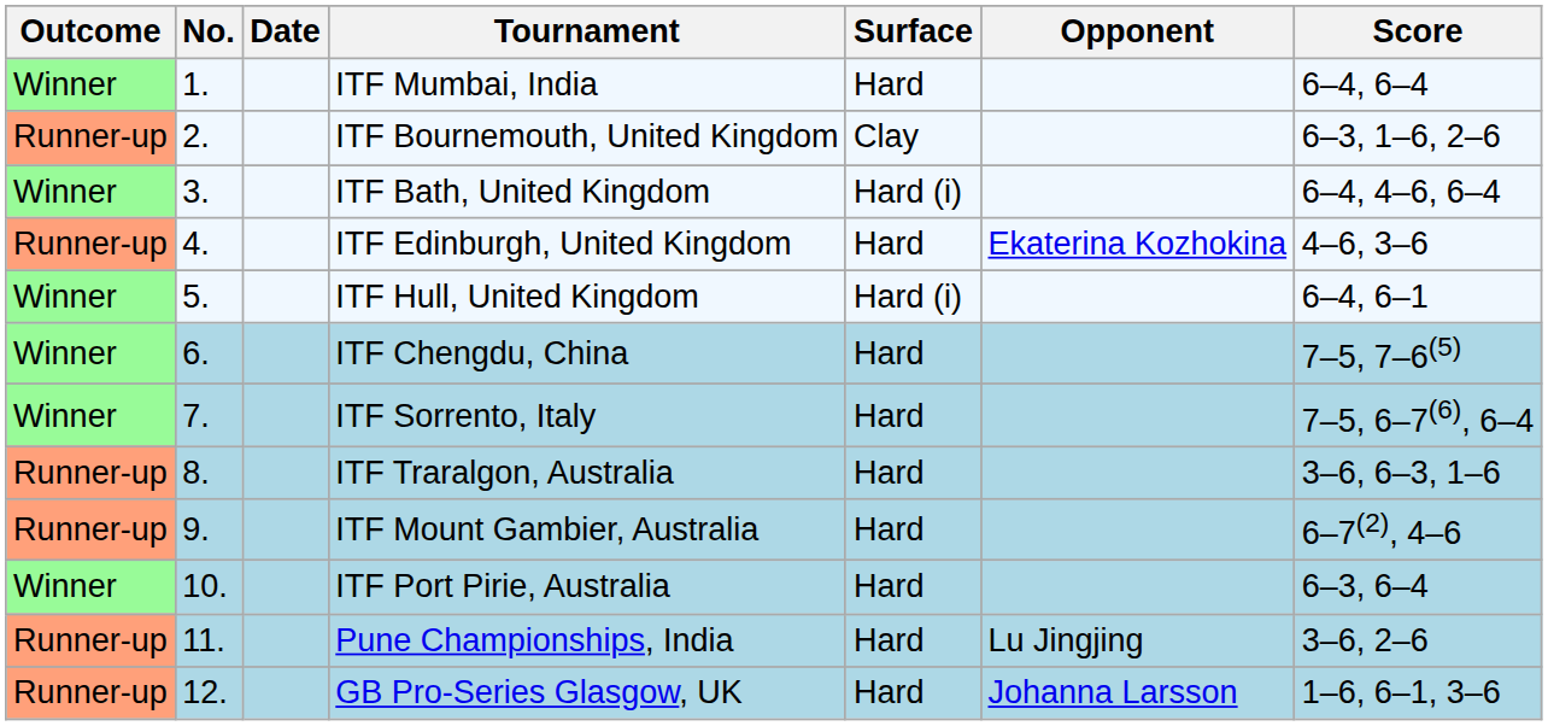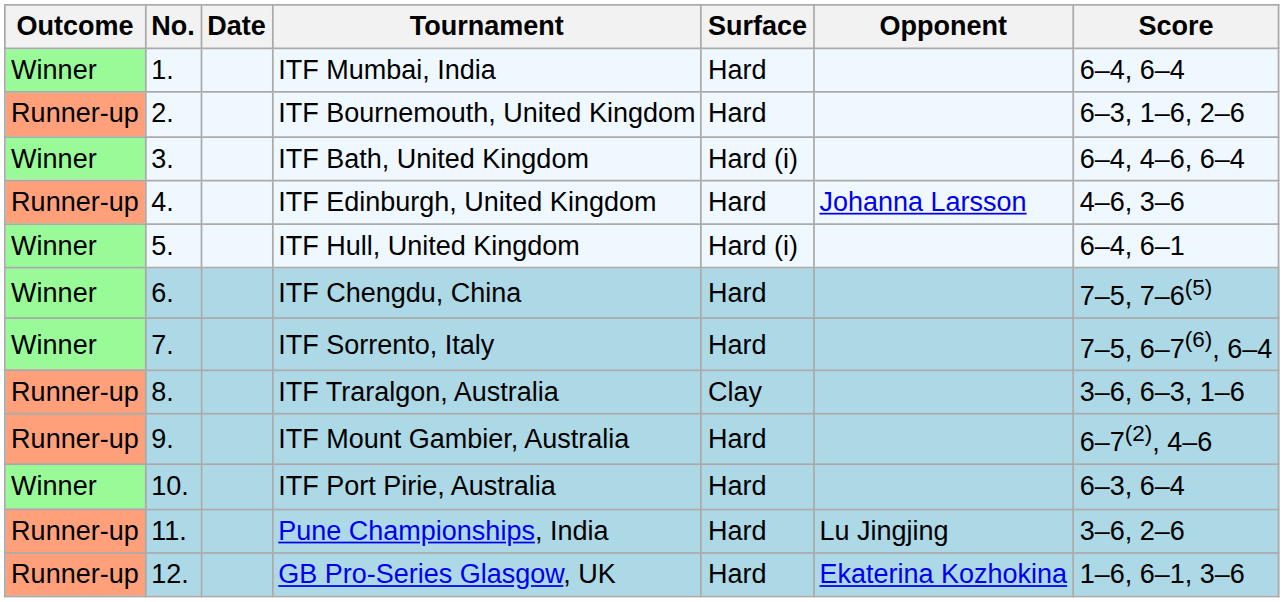 <table class="sortable wikitable" style=font-size:97%>
 <tr>
 <th>Outcome</th>
 <th>No.</th>
 <th>Date</th>
 <th>Tournament</th>
 <th>Surface</th>
 <th>Opponent</th>
 <th class="unsortable">Score</th>
 </tr>
 <tr style="background:#f0f8ff;">
 <td bgcolor="98FB98">Winner</td>
 <td>1.</td>
 <td></td>
 <td>ITF Mumbai, India</td>
 <td>Hard</td>
 <td> </td>
 <td>6–4, 6–4</td>
 </tr>
 <tr style="background:#f0f8ff;">
 <td bgcolor="FFA07A">Runner-up</td>
 <td>2.</td>
 <td></td>
 <td>ITF Bournemouth, United Kingdom</td>
-<td>Clay</td>
+<td>Hard</td>
 <td> </td>
 <td>6–3, 1–6, 2–6</td>
 </tr>
 <tr style="background:#f0f8ff;">
 <td bgcolor="98FB98">Winner</td>
 <td>3.</td>
 <td></td>
 <td>ITF Bath, United Kingdom</td>
 <td>Hard (i)</td>
 <td> </td>
 <td>6–4, 4–6, 6–4</td>
 </tr>
 <tr style="background:#f0f8ff;">
 <td bgcolor="FFA07A">Runner-up</td>
 <td>4.</td>
 <td></td>
 <td>ITF Edinburgh, United Kingdom</td>
 <td>Hard</td>
-<td> <a href='#'>Ekaterina Kozhokina</a></td>
+<td> <a href='#'>Johanna Larsson</a></td>
 <td>4–6, 3–6</td>
 </tr>
 <tr style="background:#f0f8ff;">
 <td bgcolor="98FB98">Winner</td>
 <td>5.</td>
 <td></td>
 <td>ITF Hull, United Kingdom</td>
 <td>Hard (i)</td>
 <td> </td>
 <td>6–4, 6–1</td>
 </tr>
 <tr style="background:lightblue;">
 <td bgcolor="98FB98">Winner</td>
 <td>6.</td>
 <td></td>
 <td>ITF Chengdu, China</td>
 <td>Hard</td>
 <td> </td>
 <td>7–5, 7–6<sup>(5)</sup></td>
 </tr>
 <tr style="background:lightblue;">
 <td bgcolor="98FB98">Winner</td>
 <td>7.</td>
 <td></td>
 <td>ITF Sorrento, Italy</td>
 <td>Hard</td>
 <td> </td>
 <td>7–5, 6–7<sup>(6)</sup>, 6–4</td>
 </tr>
 <tr style="background:lightblue;">
 <td bgcolor="FFA07A">Runner-up</td>
 <td>8.</td>
 <td></td>
 <td>ITF Traralgon, Australia</td>
-<td>Hard</td>
+<td>Clay</td>
 <td> </td>
 <td>3–6, 6–3, 1–6</td>
 </tr>
 <tr style="background:lightblue;">
 <td bgcolor="FFA07A">Runner-up</td>
 <td>9.</td>
 <td></td>
 <td>ITF Mount Gambier, Australia</td>
 <td>Hard</td>
 <td> </td>
 <td>6–7<sup>(2)</sup>, 4–6</td>
 </tr>
 <tr style="background:lightblue;">
 <td bgcolor="98FB98">Winner</td>
 <td>10.</td>
 <td></td>
 <td>ITF Port Pirie, Australia</td>
 <td>Hard</td>
 <td> </td>
 <td>6–3, 6–4</td>
 </tr>
 <tr style="background:lightblue;">
 <td bgcolor="FFA07A">Runner-up</td>
 <td>11.</td>
 <td></td>
 <td><a href='#'>Pune Championships</a>, India</td>
 <td>Hard</td>
 <td> Lu Jingjing</td>
 <td>3–6, 2–6</td>
 </tr>
 <tr style="background:lightblue;">
 <td bgcolor="FFA07A">Runner-up</td>
 <td>12.</td>
 <td></td>
 <td><a href='#'>GB Pro-Series Glasgow</a>, UK</td>
 <td>Hard</td>
-<td> <a href='#'>Johanna Larsson</a></td>
+<td> <a href='#'>Ekaterina Kozhokina</a></td>
 <td>1–6, 6–1, 3–6</td>
 </tr>
 </table>
